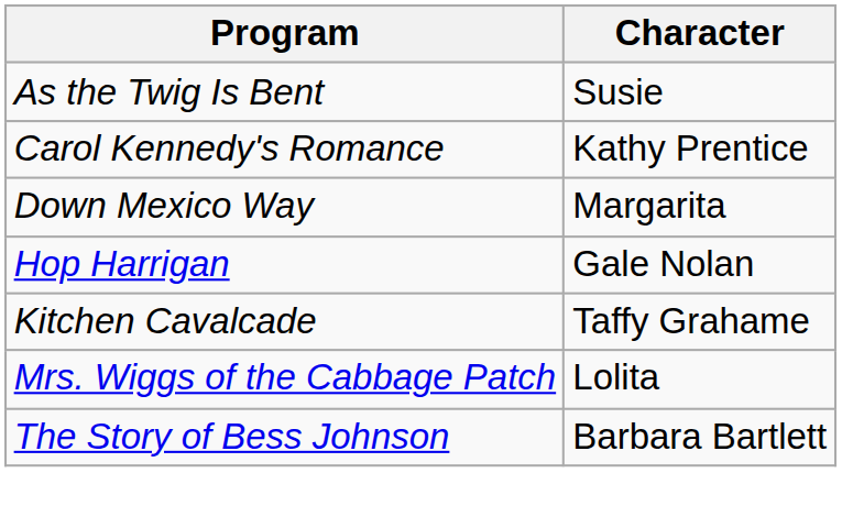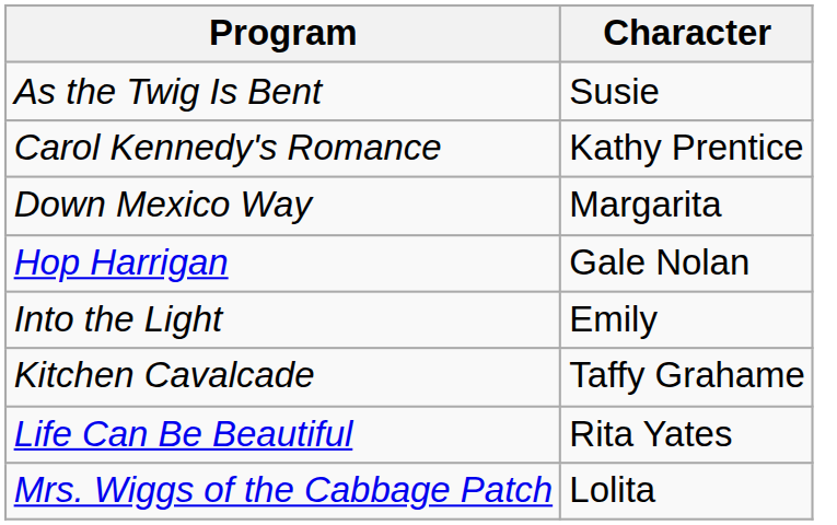 <table class="wikitable">
 <tr>
 <th>Program</th>
 <th>Character</th>
 </tr>
 <tr>
 <td><em>As the Twig Is Bent</em></td>
 <td>Susie</td>
 </tr>
 <tr>
 <td><em>Carol Kennedy's Romance</em></td>
 <td>Kathy Prentice</td>
 </tr>
 <tr>
 <td><em>Down Mexico Way</em></td>
 <td>Margarita</td>
 </tr>
 <tr>
 <td><em><a href='#'>Hop Harrigan</a></em></td>
 <td>Gale Nolan</td>
 </tr>
 <tr>
+<td><em>Into the Light</em></td>
+<td>Emily</td>
+</tr>
+<tr>
 <td><em>Kitchen Cavalcade</em></td>
 <td>Taffy Grahame</td>
+</tr>
+<tr>
+<td><em><a href='#'>Life Can Be Beautiful</a></em></td>
+<td>Rita Yates</td>
 </tr>
 <tr>
 <td><em><a href='#'>Mrs. Wiggs of the Cabbage Patch</a></em></td>
 <td>Lolita</td>
 </tr>
-<tr>
-<td><em><a href='#'>The Story of Bess Johnson</a></em></td>
-<td>Barbara Bartlett</td>
-</tr>
 </table>
